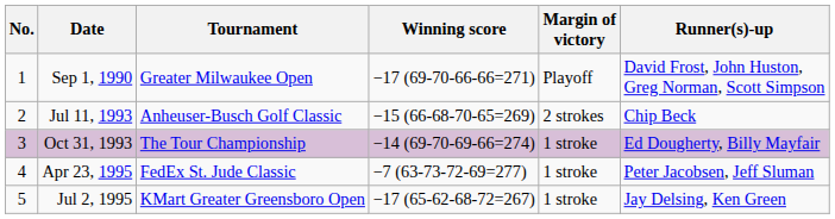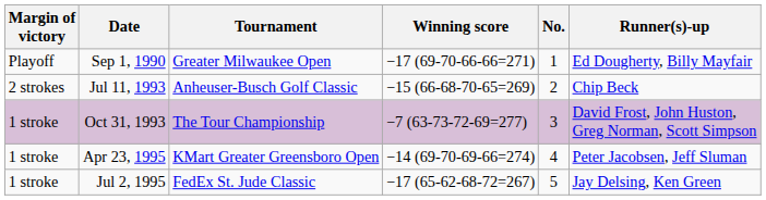 <table class="wikitable" style="font-size:95%;">
 <tr>
-<th>No.</th>
+<th>Margin of<br>victory</th>
 <th>Date</th>
 <th>Tournament</th>
 <th>Winning score</th>
-<th>Margin of<br>victory</th>
+<th>No.</th>
 <th>Runner(s)-up</th>
 </tr>
 <tr>
-<td align=center>1</td>
+<td>Playoff</td>
 <td align=right>Sep 1, <a href='#'>1990</a></td>
 <td><a href='#'>Greater Milwaukee Open</a></td>
 <td>−17 (69-70-66-66=271)</td>
-<td>Playoff</td>
+<td align=center>1</td>
+<td> <a href='#'>Ed Dougherty</a>,  <a href='#'>Billy Mayfair</a></td>
+</tr>
+<tr>
+<td>2 strokes</td>
+<td align=right>Jul 11, <a href='#'>1993</a></td>
+<td><a href='#'>Anheuser-Busch Golf Classic</a></td>
+<td>−15 (66-68-70-65=269)</td>
+<td align=center>2</td>
+<td> <a href='#'>Chip Beck</a></td>
+</tr>
+<tr style="background:thistle;">
+<td>1 stroke</td>
+<td align=right>Oct 31, 1993</td>
+<td><a href='#'>The Tour Championship</a></td>
+<td>−7 (63-73-72-69=277)</td>
+<td align=center>3</td>
 <td> <a href='#'>David Frost</a>,  <a href='#'>John Huston</a>,<br> <a href='#'>Greg Norman</a>,  <a href='#'>Scott Simpson</a></td>
 </tr>
 <tr>
-<td align=center>2</td>
-<td align=right>Jul 11, <a href='#'>1993</a></td>
-<td><a href='#'>Anheuser-Busch Golf Classic</a></td>
-<td>−15 (66-68-70-65=269)</td>
-<td>2 strokes</td>
-<td> <a href='#'>Chip Beck</a></td>
-</tr>
-<tr style="background:thistle;">
-<td align=center>3</td>
-<td align=right>Oct 31, 1993</td>
-<td><a href='#'>The Tour Championship</a></td>
+<td>1 stroke</td>
+<td align=right>Apr 23, <a href='#'>1995</a></td>
+<td><a href='#'>KMart Greater Greensboro Open</a></td>
 <td>−14 (69-70-69-66=274)</td>
-<td>1 stroke</td>
-<td> <a href='#'>Ed Dougherty</a>,  <a href='#'>Billy Mayfair</a></td>
-</tr>
-<tr>
 <td align=center>4</td>
-<td align=right>Apr 23, <a href='#'>1995</a></td>
-<td><a href='#'>FedEx St. Jude Classic</a></td>
-<td>−7 (63-73-72-69=277)</td>
-<td>1 stroke</td>
 <td> <a href='#'>Peter Jacobsen</a>,  <a href='#'>Jeff Sluman</a></td>
 </tr>
 <tr>
+<td>1 stroke</td>
+<td align=right>Jul 2, 1995</td>
+<td><a href='#'>FedEx St. Jude Classic</a></td>
+<td>−17 (65-62-68-72=267)</td>
 <td align=center>5</td>
-<td align=right>Jul 2, 1995</td>
-<td><a href='#'>KMart Greater Greensboro Open</a></td>
-<td>−17 (65-62-68-72=267)</td>
-<td>1 stroke</td>
 <td> <a href='#'>Jay Delsing</a>,  <a href='#'>Ken Green</a></td>
 </tr>
 </table>
